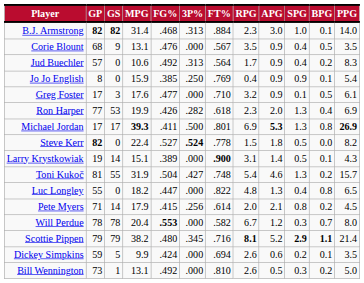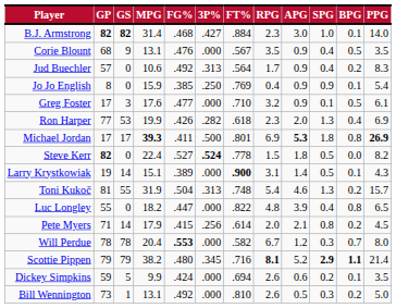 <table class="wikitable sortable" style="text-align:right;">
 <tr>
 <th style="background:#BA0C2F; color:#FFFFFF; border-top:#010101 3px solid; border-bottom:#010101 3px solid;">Player</th>
 <th style="background:#BA0C2F; color:#FFFFFF; border-top:#010101 3px solid; border-bottom:#010101 3px solid;">GP</th>
 <th style="background:#BA0C2F; color:#FFFFFF; border-top:#010101 3px solid; border-bottom:#010101 3px solid;">GS</th>
 <th style="background:#BA0C2F; color:#FFFFFF; border-top:#010101 3px solid; border-bottom:#010101 3px solid;">MPG</th>
 <th style="background:#BA0C2F; color:#FFFFFF; border-top:#010101 3px solid; border-bottom:#010101 3px solid;">FG%</th>
 <th style="background:#BA0C2F; color:#FFFFFF; border-top:#010101 3px solid; border-bottom:#010101 3px solid;">3P%</th>
 <th style="background:#BA0C2F; color:#FFFFFF; border-top:#010101 3px solid; border-bottom:#010101 3px solid;">FT%</th>
 <th style="background:#BA0C2F; color:#FFFFFF; border-top:#010101 3px solid; border-bottom:#010101 3px solid;">RPG</th>
 <th style="background:#BA0C2F; color:#FFFFFF; border-top:#010101 3px solid; border-bottom:#010101 3px solid;">APG</th>
 <th style="background:#BA0C2F; color:#FFFFFF; border-top:#010101 3px solid; border-bottom:#010101 3px solid;">SPG</th>
 <th style="background:#BA0C2F; color:#FFFFFF; border-top:#010101 3px solid; border-bottom:#010101 3px solid;">BPG</th>
 <th style="background:#BA0C2F; color:#FFFFFF; border-top:#010101 3px solid; border-bottom:#010101 3px solid;">PPG</th>
 </tr>
 <tr>
 <td><a href='#'>B.J. Armstrong</a></td>
 <td><strong>82</strong></td>
 <td><strong>82</strong></td>
 <td>31.4</td>
 <td>.468</td>
-<td>.313</td>
+<td>.427</td>
 <td>.884</td>
 <td>2.3</td>
 <td>3.0</td>
 <td>1.0</td>
 <td>0.1</td>
 <td>14.0</td>
 </tr>
 <tr>
 <td><a href='#'>Corie Blount</a></td>
 <td>68</td>
 <td>9</td>
 <td>13.1</td>
 <td>.476</td>
 <td>.000</td>
 <td>.567</td>
 <td>3.5</td>
 <td>0.9</td>
 <td>0.4</td>
 <td>0.5</td>
 <td>3.5</td>
 </tr>
 <tr>
 <td><a href='#'>Jud Buechler</a></td>
 <td>57</td>
 <td>0</td>
 <td>10.6</td>
 <td>.492</td>
 <td>.313</td>
 <td>.564</td>
 <td>1.7</td>
 <td>0.9</td>
 <td>0.4</td>
 <td>0.2</td>
 <td>8.3</td>
 </tr>
 <tr>
 <td><a href='#'>Jo Jo English</a></td>
 <td>8</td>
 <td>0</td>
 <td>15.9</td>
 <td>.385</td>
 <td>.250</td>
 <td>.769</td>
 <td>0.4</td>
 <td>0.9</td>
 <td>0.9</td>
 <td>0.1</td>
 <td>5.4</td>
 </tr>
 <tr>
 <td><a href='#'>Greg Foster</a></td>
 <td>17</td>
 <td>3</td>
 <td>17.6</td>
 <td>.477</td>
 <td>.000</td>
 <td>.710</td>
 <td>3.2</td>
 <td>0.9</td>
 <td>0.1</td>
 <td>0.5</td>
 <td>6.1</td>
 </tr>
 <tr>
 <td><a href='#'>Ron Harper</a></td>
 <td>77</td>
 <td>53</td>
 <td>19.9</td>
 <td>.426</td>
 <td>.282</td>
 <td>.618</td>
 <td>2.3</td>
 <td>2.0</td>
 <td>1.3</td>
 <td>0.4</td>
 <td>6.9</td>
 </tr>
 <tr>
 <td><a href='#'>Michael Jordan</a></td>
 <td>17</td>
 <td>17</td>
 <td><strong>39.3</strong></td>
 <td>.411</td>
 <td>.500</td>
 <td>.801</td>
 <td>6.9</td>
 <td><strong>5.3</strong></td>
-<td>1.3</td>
+<td>1.8</td>
 <td>0.8</td>
 <td><strong>26.9</strong></td>
 </tr>
 <tr>
 <td><a href='#'>Steve Kerr</a></td>
 <td><strong>82</strong></td>
 <td>0</td>
 <td>22.4</td>
 <td>.527</td>
 <td><strong>.524</strong></td>
 <td>.778</td>
 <td>1.5</td>
 <td>1.8</td>
 <td>0.5</td>
 <td>0.0</td>
 <td>8.2</td>
 </tr>
 <tr>
 <td><a href='#'>Larry Krystkowiak</a></td>
 <td>19</td>
 <td>14</td>
 <td>15.1</td>
 <td>.389</td>
 <td>.000</td>
 <td><strong>.900</strong></td>
 <td>3.1</td>
 <td>1.4</td>
 <td>0.5</td>
 <td>0.1</td>
 <td>4.3</td>
 </tr>
 <tr>
 <td><a href='#'>Toni Kukoč</a></td>
 <td>81</td>
 <td>55</td>
 <td>31.9</td>
 <td>.504</td>
-<td>.427</td>
+<td>.313</td>
 <td>.748</td>
 <td>5.4</td>
 <td>4.6</td>
 <td>1.3</td>
 <td>0.2</td>
 <td>15.7</td>
 </tr>
 <tr>
 <td><a href='#'>Luc Longley</a></td>
 <td>55</td>
 <td>0</td>
 <td>18.2</td>
 <td>.447</td>
 <td>.000</td>
 <td>.822</td>
 <td>4.8</td>
-<td>1.3</td>
+<td>3.9</td>
 <td>0.4</td>
 <td>0.8</td>
 <td>6.5</td>
 </tr>
 <tr>
 <td><a href='#'>Pete Myers</a></td>
 <td>71</td>
 <td>14</td>
 <td>17.9</td>
 <td>.415</td>
 <td>.256</td>
 <td>.614</td>
 <td>2.0</td>
 <td>2.1</td>
 <td>0.8</td>
 <td>0.2</td>
 <td>4.5</td>
 </tr>
 <tr>
 <td><a href='#'>Will Perdue</a></td>
 <td>78</td>
 <td>78</td>
 <td>20.4</td>
 <td><strong>.553</strong></td>
 <td>.000</td>
 <td>.582</td>
 <td>6.7</td>
 <td>1.2</td>
 <td>0.3</td>
 <td>0.7</td>
 <td>8.0</td>
 </tr>
 <tr>
 <td><a href='#'>Scottie Pippen</a></td>
 <td>79</td>
 <td>79</td>
 <td>38.2</td>
 <td>.480</td>
 <td>.345</td>
 <td>.716</td>
 <td><strong>8.1</strong></td>
 <td>5.2</td>
 <td><strong>2.9</strong></td>
 <td><strong>1.1</strong></td>
 <td>21.4</td>
 </tr>
 <tr>
 <td><a href='#'>Dickey Simpkins</a></td>
 <td>59</td>
 <td>5</td>
 <td>9.9</td>
 <td>.424</td>
 <td>.000</td>
 <td>.694</td>
 <td>2.6</td>
 <td>0.6</td>
 <td>0.2</td>
 <td>0.1</td>
 <td>3.5</td>
 </tr>
 <tr>
 <td><a href='#'>Bill Wennington</a></td>
 <td>73</td>
 <td>1</td>
 <td>13.1</td>
 <td>.492</td>
 <td>.000</td>
 <td>.810</td>
 <td>2.6</td>
 <td>0.5</td>
 <td>0.3</td>
 <td>0.2</td>
 <td>5.0</td>
 </tr>
 </table>
